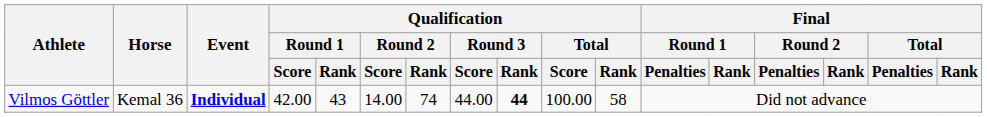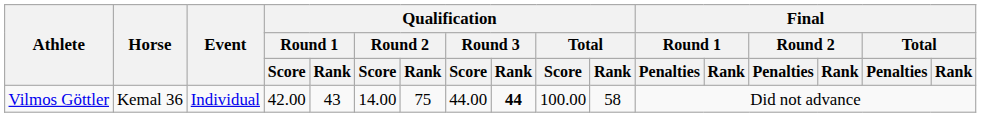 <table class=wikitable style="font-size:90%">
 <tr>
 <th rowspan="3">Athlete</th>
 <th rowspan="3">Horse</th>
 <th rowspan="3">Event</th>
 <th colspan="8">Qualification</th>
 <th colspan="6">Final</th>
 </tr>
 <tr style="font-size:95%">
 <th colspan=2>Round 1</th>
 <th colspan=2>Round 2</th>
 <th colspan=2>Round 3</th>
 <th colspan=2>Total</th>
 <th colspan=2>Round 1</th>
 <th colspan=2>Round 2</th>
 <th colspan=2>Total</th>
 </tr>
 <tr style="font-size:95%">
 <th>Score</th>
 <th>Rank</th>
 <th>Score</th>
 <th>Rank</th>
 <th>Score</th>
 <th>Rank</th>
 <th>Score</th>
 <th>Rank</th>
 <th>Penalties</th>
 <th>Rank</th>
 <th>Penalties</th>
 <th>Rank</th>
 <th>Penalties</th>
 <th>Rank</th>
 </tr>
 <tr align=center>
 <td align=left><a href='#'>Vilmos Göttler</a></td>
 <td align=left>Kemal 36</td>
-<td align=left><strong><a href='#'>Individual</a></strong></td>
+<td align=left><a href='#'>Individual</a></td>
 <td>42.00</td>
 <td>43</td>
 <td>14.00</td>
-<td>74</td>
+<td>75</td>
 <td>44.00</td>
 <td><strong>44</strong></td>
 <td>100.00</td>
 <td>58</td>
 <td colspan=6>Did not advance</td>
 </tr>
 </table>
